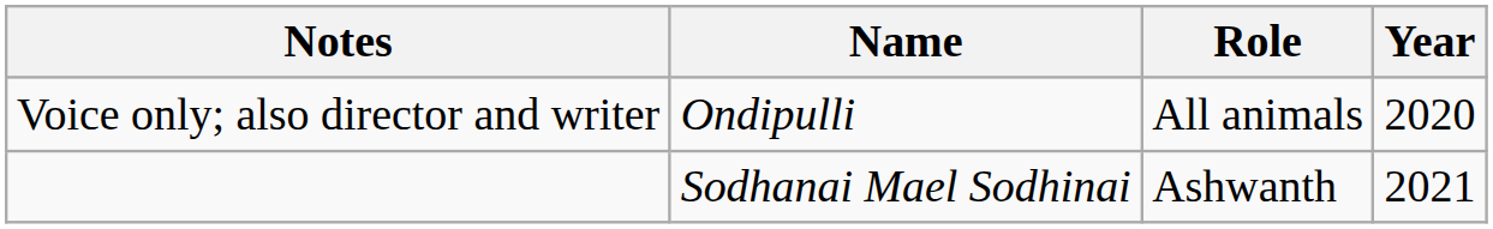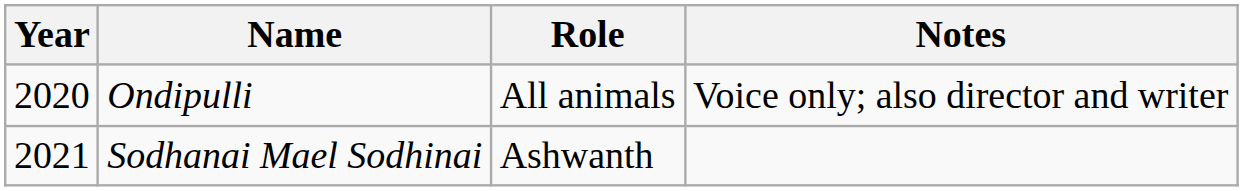 <table class="wikitable sortable">
 <tr>
-<th>Notes</th>
+<th>Year</th>
 <th>Name</th>
 <th>Role</th>
-<th>Year</th>
+<th>Notes</th>
 </tr>
 <tr>
-<td>Voice only; also director and writer</td>
+<td>2020</td>
 <td><em>Ondipulli</em></td>
 <td>All animals</td>
-<td>2020</td>
+<td>Voice only; also director and writer</td>
 </tr>
 <tr>
-<td></td>
+<td>2021</td>
 <td><em>Sodhanai Mael Sodhinai</em></td>
 <td>Ashwanth</td>
-<td>2021</td>
+<td></td>
 </tr>
 </table>
